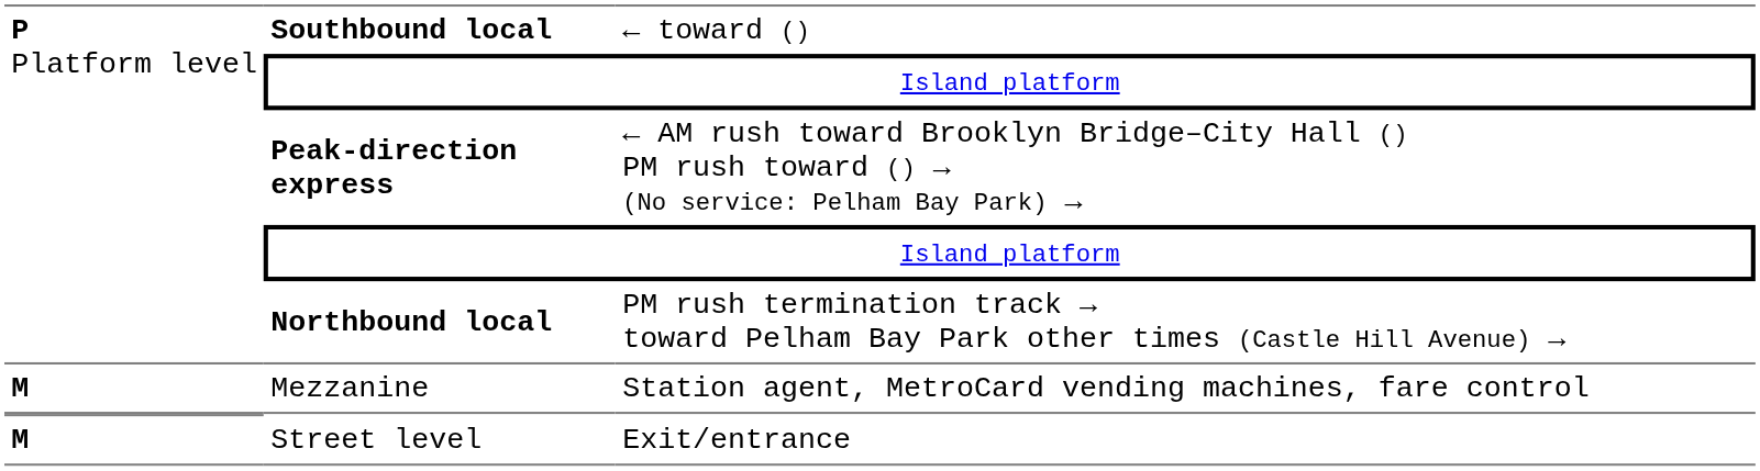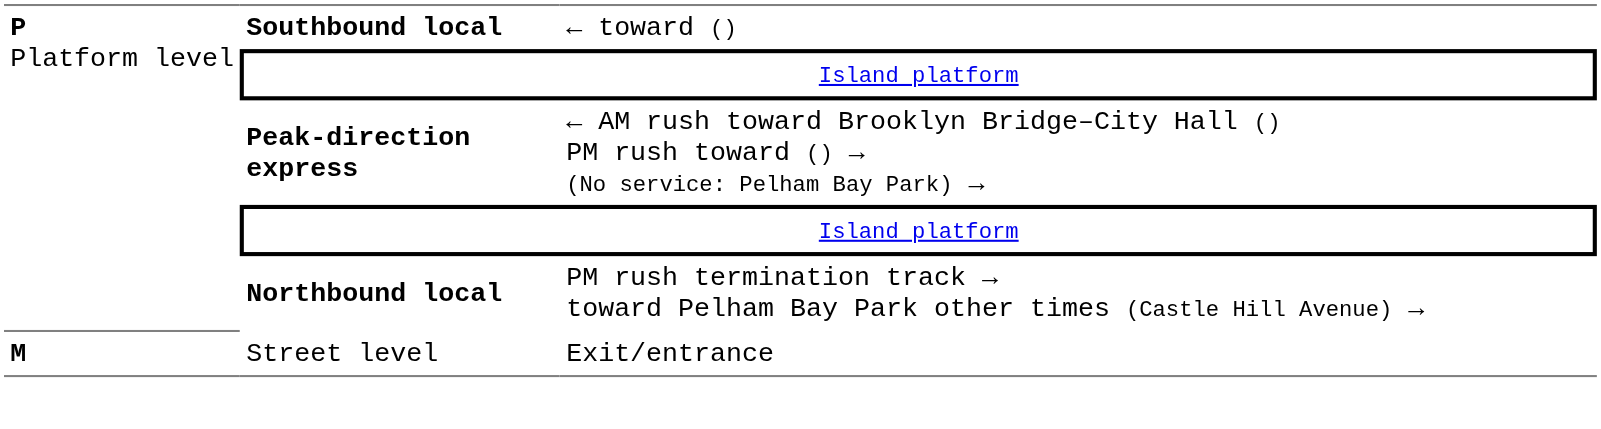 <table table border=0 cellspacing=0 cellpadding=3>
 <tr>
 <td style="border-top:solid 1px gray;" rowspan=5 valign=top><strong>P</strong><br>Platform level</td>
 <td style="border-top:solid 1px gray;"><span><strong>Southbound local</strong></span></td>
 <td style="border-top:solid 1px gray;">←  toward  <small>()</small></td>
 </tr>
 <tr>
 <td style="border-top:solid 2px black;border-right:solid 2px black;border-left:solid 2px black;border-bottom:solid 2px black;text-align:center;" colspan=2><small><a href='#'>Island platform</a></small></td>
 </tr>
 <tr>
 <td><span><strong>Peak-direction express</strong></span></td>
 <td>←  AM rush toward Brooklyn Bridge–City Hall <small>()</small><br>  PM rush toward  <small>()</small> →<br><small>(No service: Pelham Bay Park)</small> →</td>
 </tr>
 <tr>
 <td style="border-top:solid 2px black;border-right:solid 2px black;border-left:solid 2px black;border-bottom:solid 2px black;text-align:center;" colspan=2><small><a href='#'>Island platform</a></small></td>
 </tr>
 <tr>
 <td><span><strong>Northbound local</strong></span></td>
 <td>  PM rush termination track →<br>  toward Pelham Bay Park other times <small>(Castle Hill Avenue)</small> →</td>
 </tr>
 <tr>
 <td style="border-top:solid 1px gray;border-bottom:solid 1px gray;"><strong>M</strong></td>
-<td style="border-top:solid 1px gray;border-bottom:solid 1px gray;">Mezzanine</td>
-<td style="border-top:solid 1px gray;border-bottom:solid 1px gray;">Station agent, MetroCard vending machines, fare control<br></td>
-</tr>
-<tr>
-<td style="border-top:solid 1px gray;border-bottom:solid 1px gray;"><strong>M</strong></td>
 <td style="border-bottom:solid 1px gray;" width=150>Street level</td>
 <td style="border-bottom:solid 1px gray;" width=500>Exit/entrance</td>
 </tr>
 </table>
